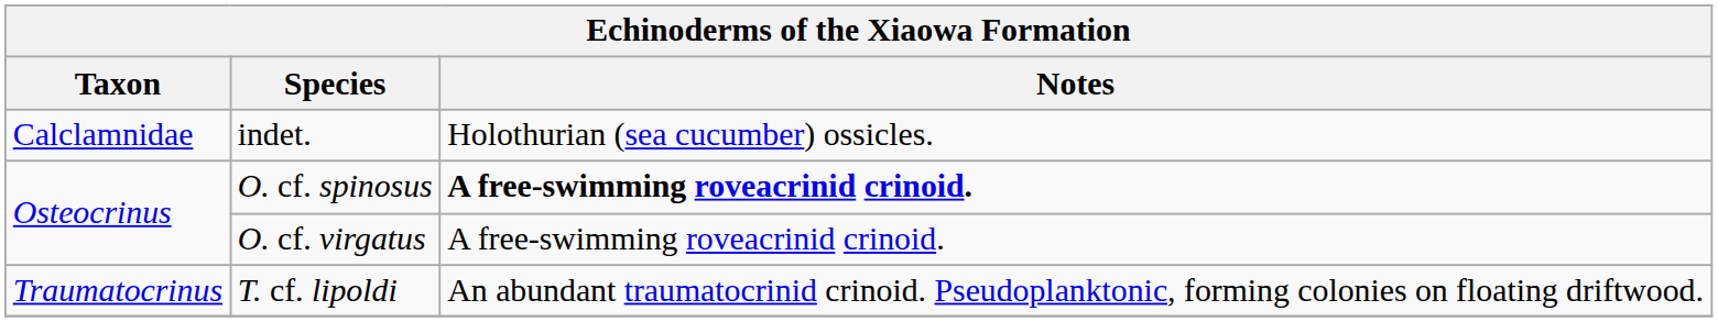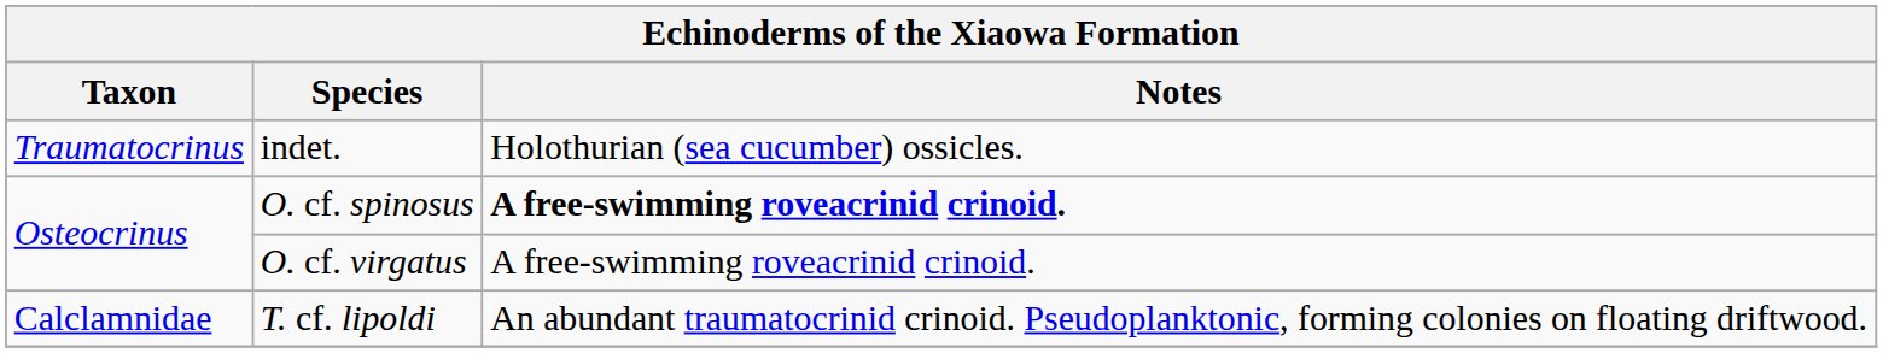 <table class="wikitable" align="center">
 <tr>
 <th colspan="3" align="center"><strong>Echinoderms of the Xiaowa Formation</strong></th>
 </tr>
 <tr>
 <th>Taxon</th>
 <th>Species</th>
 <th>Notes</th>
 </tr>
 <tr>
-<td><a href='#'>Calclamnidae</a></td>
+<td><em><a href='#'>Traumatocrinus</a></em></td>
 <td>indet.</td>
 <td>Holothurian (<a href='#'>sea cucumber</a>) ossicles.</td>
 </tr>
 <tr>
 <td rowspan="2"><em><a href='#'>Osteocrinus</a></em></td>
 <td><em>O. </em>cf.<em> spinosus</em></td>
 <td><strong>A free-swimming <a href='#'>roveacrinid</a> <a href='#'>crinoid</a>.</strong></td>
 </tr>
 <tr>
 <td><em>O. </em>cf.<em> virgatus</em></td>
 <td>A free-swimming <a href='#'>roveacrinid</a> <a href='#'>crinoid</a>.</td>
 </tr>
 <tr>
-<td><em><a href='#'>Traumatocrinus</a></em></td>
+<td><a href='#'>Calclamnidae</a></td>
 <td><em>T.</em> cf. <em>lipoldi</em></td>
 <td>An abundant  <a href='#'>traumatocrinid</a> crinoid. <a href='#'>Pseudoplanktonic</a>, forming colonies on floating driftwood.</td>
 </tr>
 <tr>
 </tr>
 </table>
